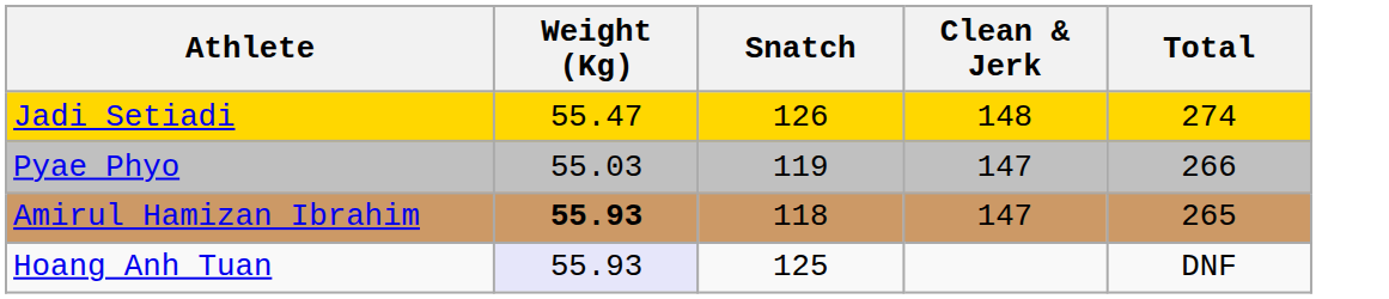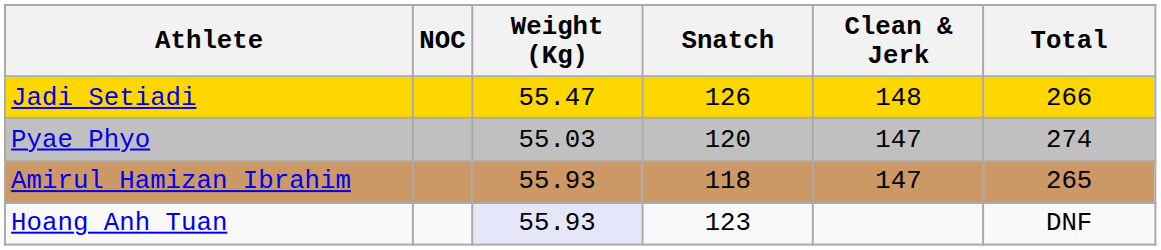 <table class="wikitable" style="text-align:center">
 <tr>
 <th width=200>Athlete</th>
+<th width=10>NOC</th>
 <th width=80>Weight (Kg)</th>
 <th width=80>Snatch</th>
 <th width=80>Clean & Jerk</th>
 <th width=80>Total</th>
 </tr>
 <tr bgcolor=gold>
 <td align="left"><a href='#'>Jadi Setiadi</a></td>
+<td></td>
 <td>55.47</td>
 <td>126</td>
 <td>148</td>
-<td>274</td>
+<td>266</td>
 </tr>
 <tr bgcolor=silver>
 <td align="left"><a href='#'>Pyae Phyo</a></td>
+<td></td>
 <td>55.03</td>
-<td>119</td>
+<td>120</td>
 <td>147</td>
-<td>266</td>
+<td>274</td>
 </tr>
 <tr bgcolor=CC9966>
 <td align="left"><a href='#'>Amirul Hamizan Ibrahim</a></td>
-<td><strong>55.93</strong></td>
+<td></td>
+<td>55.93</td>
 <td>118</td>
 <td>147</td>
 <td>265</td>
 </tr>
 <tr>
 <td align="left"><a href='#'>Hoang Anh Tuan</a></td>
+<td></td>
 <td style="background: lavender;">55.93</td>
-<td>125</td>
+<td>123</td>
 <td></td>
 <td>DNF</td>
 </tr>
 </table>
